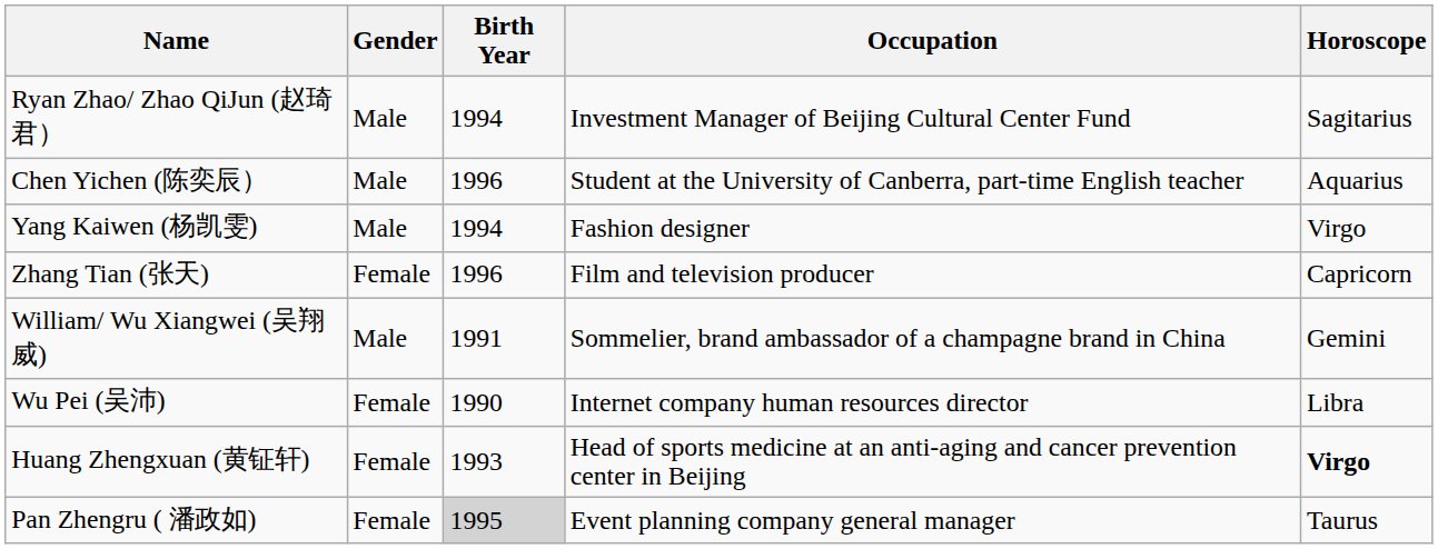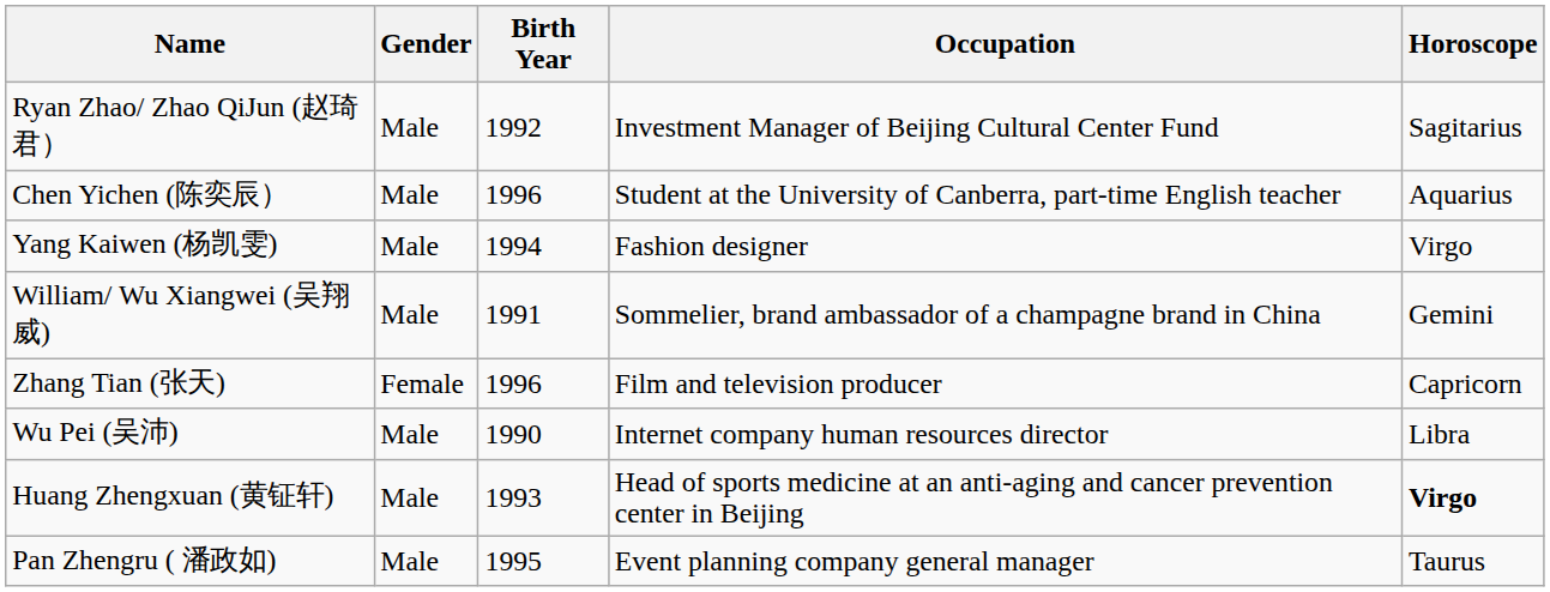 <table class="wikitable">
 <tr>
 <th>Name</th>
 <th>Gender</th>
 <th>Birth Year</th>
 <th>Occupation</th>
 <th>Horoscope</th>
 </tr>
 <tr>
 <td>Ryan Zhao/ Zhao QiJun (赵琦君）</td>
 <td>Male</td>
-<td>1994</td>
+<td>1992</td>
 <td>Investment Manager of Beijing Cultural Center Fund</td>
 <td>Sagitarius</td>
 </tr>
 <tr>
 <td>Chen Yichen (陈奕辰）</td>
 <td>Male</td>
 <td>1996</td>
 <td>Student at the University of Canberra, part-time English teacher</td>
 <td>Aquarius</td>
 </tr>
 <tr>
 <td>Yang Kaiwen (杨凯雯)</td>
 <td>Male</td>
 <td>1994</td>
 <td>Fashion designer</td>
 <td>Virgo</td>
 </tr>
 <tr>
+<td>William/ Wu Xiangwei (吴翔威)</td>
+<td>Male</td>
+<td>1991</td>
+<td>Sommelier, brand ambassador of a champagne brand in China</td>
+<td>Gemini</td>
+</tr>
+<tr>
 <td>Zhang Tian (张天)</td>
 <td>Female</td>
 <td>1996</td>
 <td>Film and television producer</td>
 <td>Capricorn</td>
 </tr>
 <tr>
-<td>William/ Wu Xiangwei (吴翔威)</td>
+<td>Wu Pei (吴沛)</td>
 <td>Male</td>
-<td>1991</td>
-<td>Sommelier, brand ambassador of a champagne brand in China</td>
-<td>Gemini</td>
-</tr>
-<tr>
-<td>Wu Pei (吴沛)</td>
-<td>Female</td>
 <td>1990</td>
 <td>Internet company human resources director</td>
 <td>Libra</td>
 </tr>
 <tr>
 <td>Huang Zhengxuan (黄钲轩)</td>
-<td>Female</td>
+<td>Male</td>
 <td>1993</td>
 <td>Head of sports medicine at an anti-aging and cancer prevention center in Beijing</td>
 <td><strong>Virgo</strong></td>
 </tr>
 <tr>
 <td>Pan Zhengru (	潘政如)</td>
-<td>Female</td>
-<td style="background: lightgrey;">1995</td>
+<td>Male</td>
+<td>1995</td>
 <td>Event planning company general manager</td>
 <td>Taurus</td>
 </tr>
 </table>
